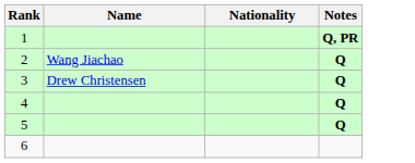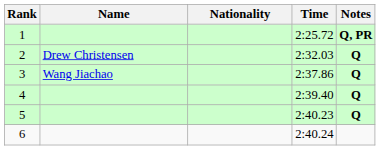 <table class="wikitable sortable" style="text-align:center">
 <tr>
 <th>Rank</th>
 <th style="width:180px">Name</th>
 <th style="width:125px">Nationality</th>
+<th>Time</th>
 <th>Notes</th>
 </tr>
 <tr style="background:#cfc;">
 <td>1</td>
 <td style="text-align:left;"></td>
 <td style="text-align:left;"></td>
+<td>2:25.72</td>
 <td><strong>Q, PR</strong></td>
 </tr>
 <tr style="background:#cfc;">
 <td>2</td>
-<td style="text-align:left;"><a href='#'>Wang Jiachao</a></td>
+<td style="text-align:left;"><a href='#'>Drew Christensen</a></td>
 <td style="text-align:left;"></td>
+<td>2:32.03</td>
 <td><strong>Q</strong></td>
 </tr>
 <tr style="background:#cfc;">
 <td>3</td>
-<td style="text-align:left;"><a href='#'>Drew Christensen</a></td>
+<td style="text-align:left;"><a href='#'>Wang Jiachao</a></td>
 <td style="text-align:left;"></td>
+<td>2:37.86</td>
 <td><strong>Q</strong></td>
 </tr>
 <tr style="background:#cfc;">
 <td>4</td>
 <td style="text-align:left;"></td>
 <td style="text-align:left;"></td>
+<td>2:39.40</td>
 <td><strong>Q</strong></td>
 </tr>
 <tr style="background:#cfc;">
 <td>5</td>
 <td style="text-align:left;"></td>
 <td style="text-align:left;"></td>
+<td>2:40.23</td>
 <td><strong>Q</strong></td>
 </tr>
 <tr>
 <td>6</td>
 <td style="text-align:left;"></td>
 <td style="text-align:left;"></td>
+<td>2:40.24</td>
 <td></td>
 </tr>
 </table>
